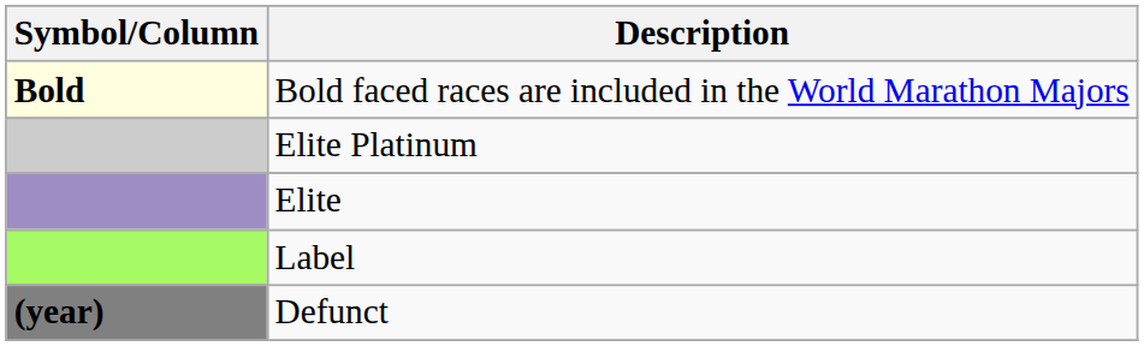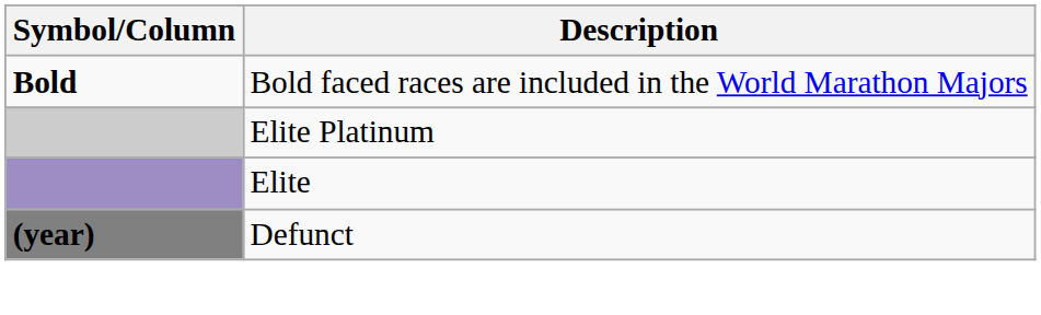 <table class="wikitable">
 <tr>
 <th>Symbol/Column</th>
 <th>Description</th>
 </tr>
 <tr>
-<td style="background: lightyellow;"><strong>Bold</strong></td>
+<td><strong>Bold</strong></td>
 <td>Bold faced races are included in the <a href='#'>World Marathon Majors</a></td>
 </tr>
 <tr>
 <td bgcolor=#CCCCCC></td>
 <td>Elite Platinum</td>
 </tr>
 <tr>
 <td bgcolor=#9E8DC5></td>
 <td>Elite</td>
 </tr>
 <tr>
-<td bgcolor=#A6FB65></td>
-<td>Label</td>
-</tr>
-<tr>
 <td bgcolor="grey"><strong>(year)</strong></td>
 <td>Defunct</td>
 </tr>
 </table>
